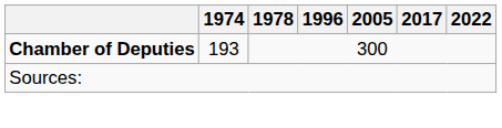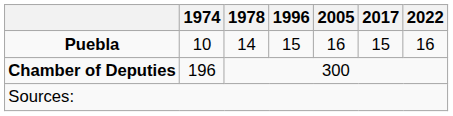 <table class="wikitable" style="text-align: center">
 <tr>
 <th></th>
 <th>1974</th>
 <th>1978</th>
 <th>1996</th>
 <th>2005</th>
 <th>2017</th>
 <th>2022</th>
 </tr>
 <tr>
+<td><strong>Puebla</strong></td>
+<td>10</td>
+<td>14</td>
+<td>15</td>
+<td>16</td>
+<td>15</td>
+<td>16</td>
+</tr>
+<tr>
 <td><strong>Chamber of Deputies</strong></td>
-<td>193</td>
+<td>196</td>
 <td colspan=5>300</td>
 </tr>
 <tr>
 <td colspan=7 style="text-align: left">Sources: </td>
 </tr>
 </table>
